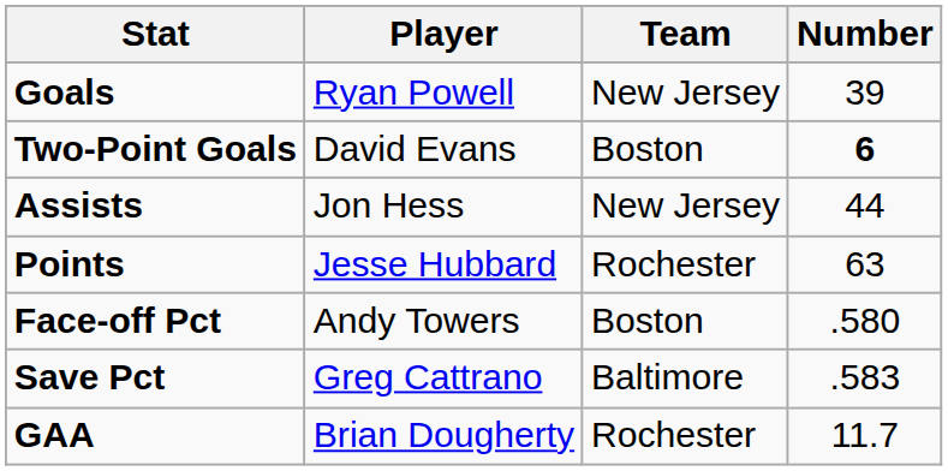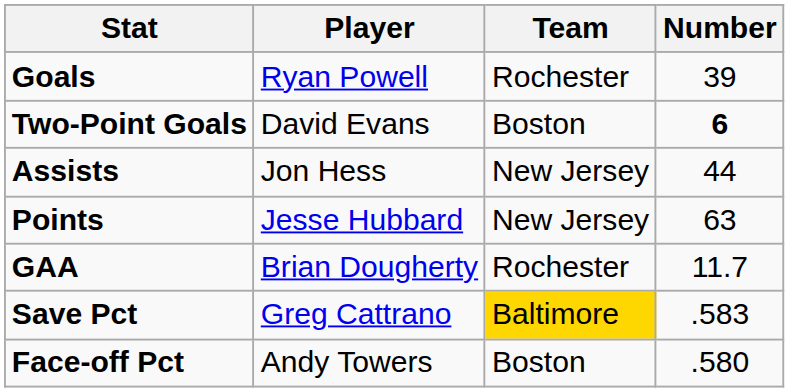 <table class="wikitable">
 <tr>
 <th>Stat</th>
 <th>Player</th>
 <th>Team</th>
 <th>Number</th>
 </tr>
 <tr>
 <td><strong>Goals</strong></td>
 <td><a href='#'>Ryan Powell</a></td>
-<td>New Jersey</td>
+<td>Rochester</td>
 <td align="center">39</td>
 </tr>
 <tr>
 <td><strong>Two-Point Goals</strong></td>
 <td>David Evans</td>
 <td>Boston</td>
 <td align="center"><strong>6</strong></td>
 </tr>
 <tr>
 <td><strong>Assists</strong></td>
 <td>Jon Hess</td>
 <td>New Jersey</td>
 <td align="center">44</td>
 </tr>
 <tr>
 <td><strong>Points</strong></td>
 <td><a href='#'>Jesse Hubbard</a></td>
+<td>New Jersey</td>
+<td align="center">63</td>
+</tr>
+<tr>
+<td><strong>GAA</strong></td>
+<td><a href='#'>Brian Dougherty</a></td>
 <td>Rochester</td>
-<td align="center">63</td>
+<td align="center">11.7</td>
+</tr>
+<tr>
+<td><strong>Save Pct</strong></td>
+<td><a href='#'>Greg Cattrano</a></td>
+<td style="background: gold;">Baltimore</td>
+<td align="center">.583</td>
 </tr>
 <tr>
 <td><strong>Face-off Pct</strong></td>
 <td>Andy Towers</td>
 <td>Boston</td>
 <td align="center">.580</td>
 </tr>
-<tr>
-<td><strong>Save Pct</strong></td>
-<td><a href='#'>Greg Cattrano</a></td>
-<td>Baltimore</td>
-<td align="center">.583</td>
-</tr>
-<tr>
-<td><strong>GAA</strong></td>
-<td><a href='#'>Brian Dougherty</a></td>
-<td>Rochester</td>
-<td align="center">11.7</td>
-</tr>
 </table>
